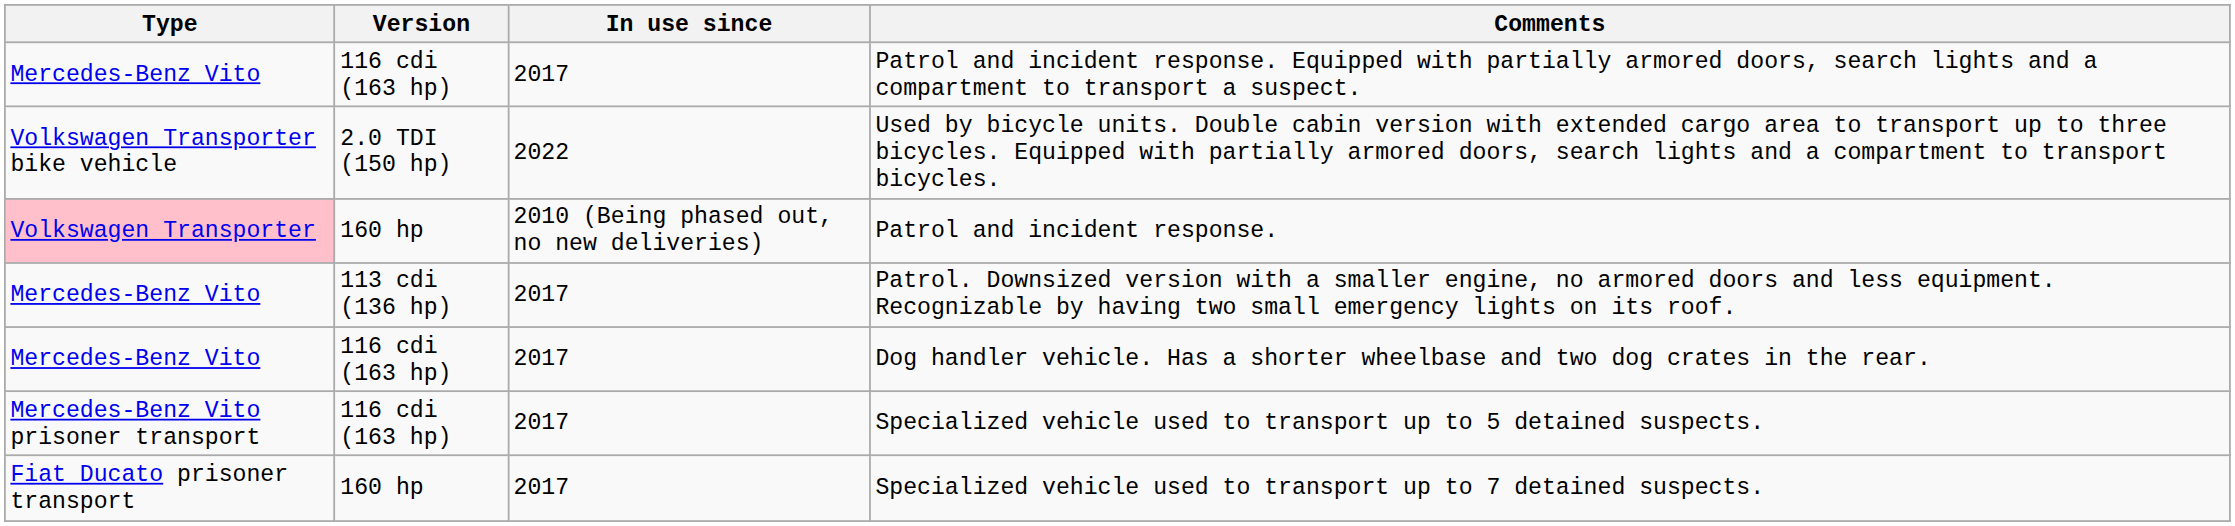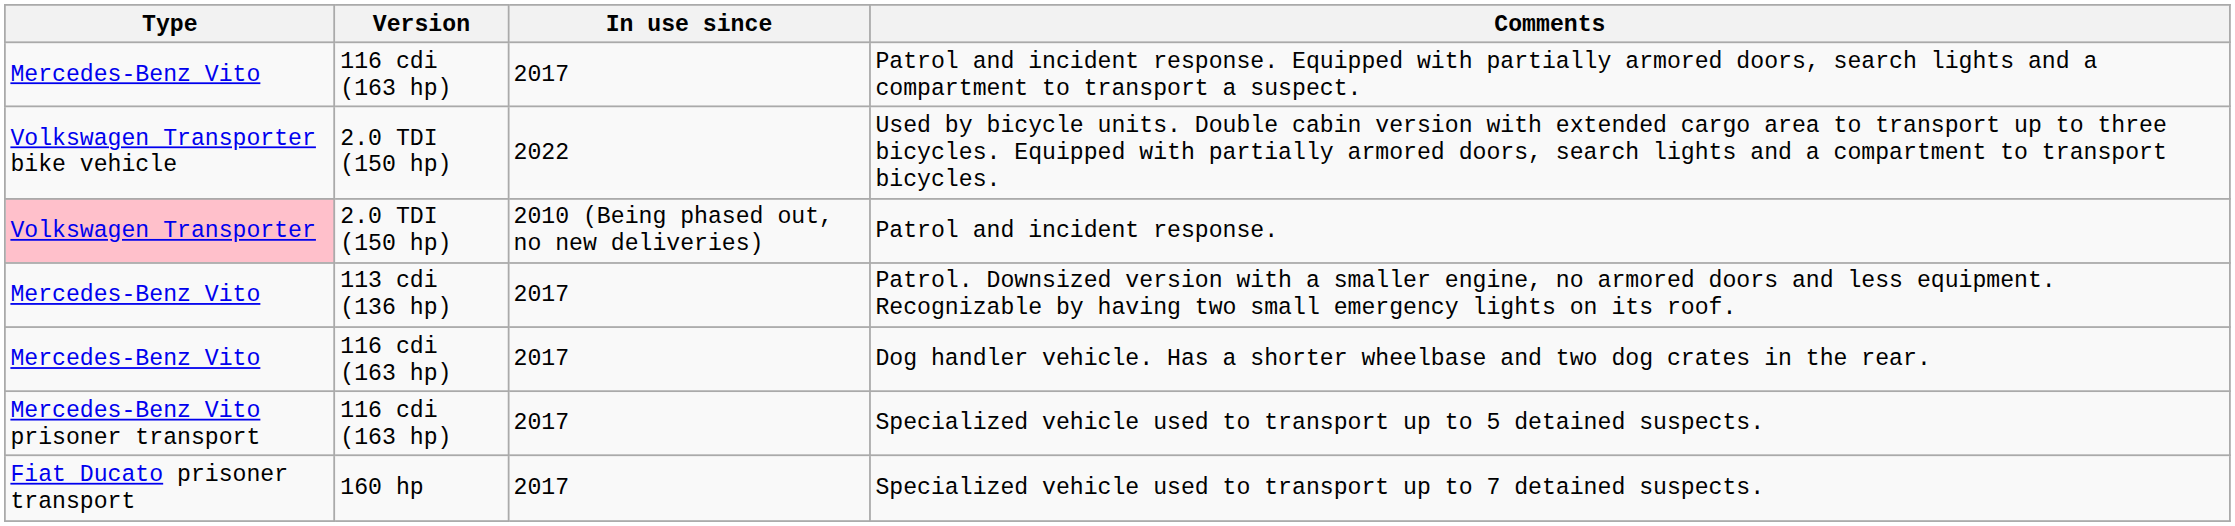 <table class="wikitable">
 <tr>
 <th>Type</th>
 <th>Version</th>
 <th>In use since</th>
 <th>Comments</th>
 </tr>
 <tr>
 <td><a href='#'>Mercedes-Benz Vito</a></td>
 <td>116 cdi (163 hp)</td>
 <td>2017</td>
 <td>Patrol and incident response. Equipped with partially armored doors, search lights and a compartment to transport a suspect.</td>
 </tr>
 <tr>
 <td><a href='#'>Volkswagen Transporter</a> bike vehicle</td>
 <td>2.0 TDI (150 hp)</td>
 <td>2022</td>
 <td>Used by bicycle units. Double cabin version with extended cargo area to transport up to three bicycles. Equipped with partially armored doors, search lights and a compartment to transport bicycles.</td>
 </tr>
 <tr>
 <td style="background: pink;"><a href='#'>Volkswagen Transporter</a></td>
-<td>160 hp</td>
+<td>2.0 TDI (150 hp)</td>
 <td>2010 (Being phased out, no new deliveries)</td>
 <td>Patrol and incident response.</td>
 </tr>
 <tr>
 <td><a href='#'>Mercedes-Benz Vito</a></td>
 <td>113 cdi (136 hp)</td>
 <td>2017</td>
 <td>Patrol. Downsized version with a smaller engine, no armored doors and less equipment. Recognizable by having two small emergency lights on its roof.</td>
 </tr>
 <tr>
 <td><a href='#'>Mercedes-Benz Vito</a></td>
 <td>116 cdi (163 hp)</td>
 <td>2017</td>
 <td>Dog handler vehicle. Has a shorter wheelbase and two dog crates in the rear.</td>
 </tr>
 <tr>
 <td><a href='#'>Mercedes-Benz Vito</a> prisoner transport</td>
 <td>116 cdi (163 hp)</td>
 <td>2017</td>
 <td>Specialized vehicle used to transport up to 5 detained suspects.</td>
 </tr>
 <tr>
 <td><a href='#'>Fiat Ducato</a> prisoner transport</td>
 <td>160 hp</td>
 <td>2017</td>
 <td>Specialized vehicle used to transport up to 7 detained suspects.</td>
 </tr>
 </table>
